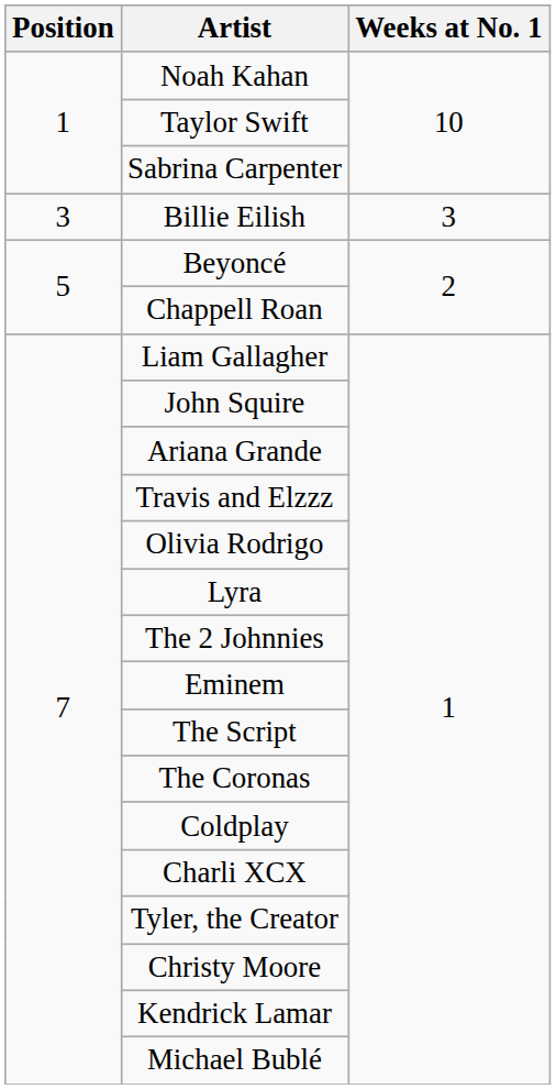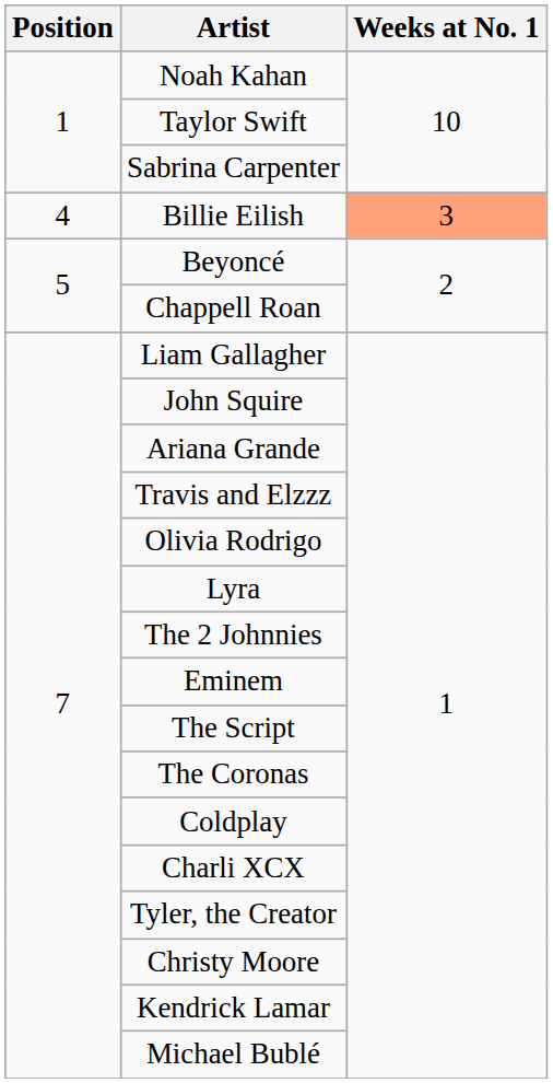 <table class="wikitable">
 <tr>
 <th style="text-align: center;">Position</th>
 <th style="text-align: center;">Artist</th>
 <th style="text-align: center;">Weeks at No. 1</th>
 </tr>
 <tr>
 <td align="center" rowspan="3">1</td>
 <td style="text-align: center;">Noah Kahan</td>
 <td align="center" rowspan="3">10</td>
 </tr>
 <tr>
 <td style="text-align: center;">Taylor Swift</td>
 </tr>
 <tr>
 <td style="text-align: center;">Sabrina Carpenter</td>
 </tr>
 <tr>
-<td style="text-align: center;">3</td>
+<td style="text-align: center;">4</td>
 <td style="text-align: center;">Billie Eilish</td>
-<td style="text-align: center;">3</td>
+<td style="background: lightsalmon; text-align: center;">3</td>
 </tr>
 <tr>
 <td align="center" rowspan="2">5</td>
 <td style="text-align: center;">Beyoncé</td>
 <td align="center" rowspan="2">2</td>
 </tr>
 <tr>
 <td style="text-align: center;">Chappell Roan</td>
 </tr>
 <tr>
 <td align="center" rowspan="16">7</td>
 <td style="text-align: center;">Liam Gallagher</td>
 <td align="center" rowspan="16">1</td>
 </tr>
 <tr>
 <td style="text-align: center;">John Squire</td>
 </tr>
 <tr>
 <td style="text-align: center;">Ariana Grande</td>
 </tr>
 <tr>
 <td style="text-align: center;">Travis and Elzzz</td>
 </tr>
 <tr>
 <td style="text-align: center;">Olivia Rodrigo</td>
 </tr>
 <tr>
 <td style="text-align: center;">Lyra</td>
 </tr>
 <tr>
 <td style="text-align: center;">The 2 Johnnies</td>
 </tr>
 <tr>
 <td style="text-align: center;">Eminem</td>
 </tr>
 <tr>
 <td style="text-align: center;">The Script</td>
 </tr>
 <tr>
 <td style="text-align: center;">The Coronas</td>
 </tr>
 <tr>
 <td style="text-align: center;">Coldplay</td>
 </tr>
 <tr>
 <td style="text-align: center;">Charli XCX</td>
 </tr>
 <tr>
 <td style="text-align: center;">Tyler, the Creator</td>
 </tr>
 <tr>
 <td style="text-align: center;">Christy Moore</td>
 </tr>
 <tr>
 <td style="text-align: center;">Kendrick Lamar</td>
 </tr>
 <tr>
 <td style="text-align: center;">Michael Bublé</td>
 </tr>
 </table>
